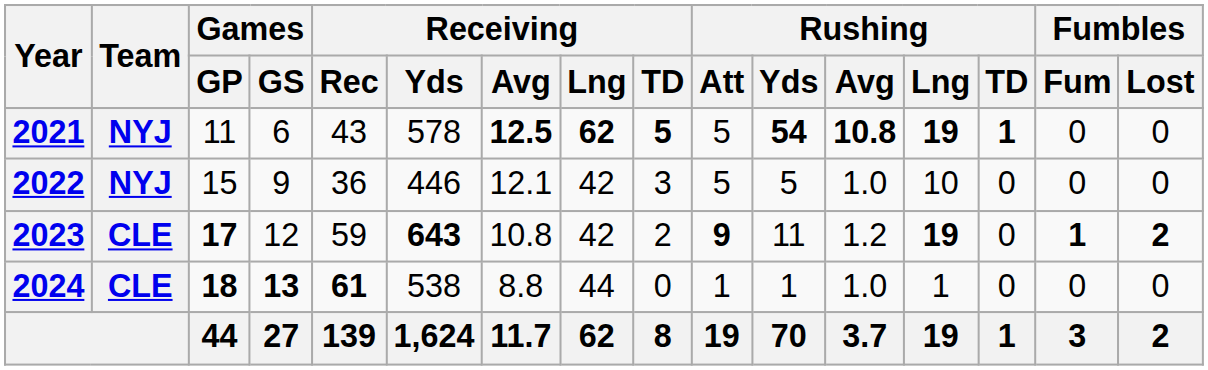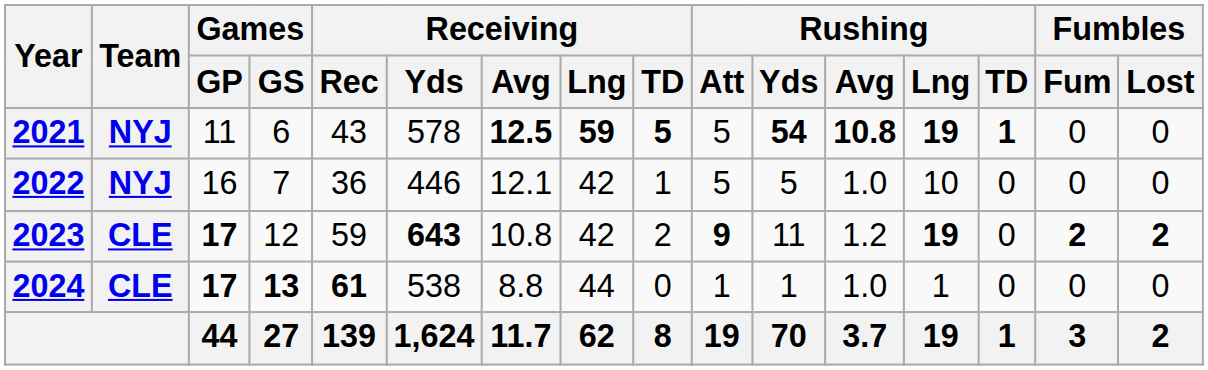 <table class=wikitable style="text-align:center;">
 <tr>
 <th rowspan="2">Year</th>
 <th rowspan="2">Team</th>
 <th colspan="2">Games</th>
 <th colspan="5">Receiving</th>
 <th colspan="5">Rushing</th>
 <th colspan="2">Fumbles</th>
 </tr>
 <tr>
 <th>GP</th>
 <th>GS</th>
 <th>Rec</th>
 <th>Yds</th>
 <th>Avg</th>
 <th>Lng</th>
 <th>TD</th>
 <th>Att</th>
 <th>Yds</th>
 <th>Avg</th>
 <th>Lng</th>
 <th>TD</th>
 <th>Fum</th>
 <th>Lost</th>
 </tr>
 <tr>
 <th><a href='#'>2021</a></th>
 <th><a href='#'>NYJ</a></th>
 <td>11</td>
 <td>6</td>
 <td>43</td>
 <td>578</td>
 <td><strong>12.5</strong></td>
-<td><strong>62</strong></td>
+<td><strong>59</strong></td>
 <td><strong>5</strong></td>
 <td>5</td>
 <td><strong>54</strong></td>
 <td><strong>10.8</strong></td>
 <td><strong>19</strong></td>
 <td><strong>1</strong></td>
 <td>0</td>
 <td>0</td>
 </tr>
 <tr>
 <th><a href='#'>2022</a></th>
 <th><a href='#'>NYJ</a></th>
-<td>15</td>
-<td>9</td>
+<td>16</td>
+<td>7</td>
 <td>36</td>
 <td>446</td>
 <td>12.1</td>
 <td>42</td>
-<td>3</td>
+<td>1</td>
 <td>5</td>
 <td>5</td>
 <td>1.0</td>
 <td>10</td>
 <td>0</td>
 <td>0</td>
 <td>0</td>
 </tr>
 <tr>
 <th><a href='#'>2023</a></th>
 <th><a href='#'>CLE</a></th>
 <td><strong>17</strong></td>
 <td>12</td>
 <td>59</td>
 <td><strong>643</strong></td>
 <td>10.8</td>
 <td>42</td>
 <td>2</td>
 <td><strong>9</strong></td>
 <td>11</td>
 <td>1.2</td>
 <td><strong>19</strong></td>
 <td>0</td>
-<td><strong>1</strong></td>
+<td><strong>2</strong></td>
 <td><strong>2</strong></td>
 </tr>
 <tr>
 <th><a href='#'>2024</a></th>
 <th><a href='#'>CLE</a></th>
-<td><strong>18</strong></td>
+<td><strong>17</strong></td>
 <td><strong>13</strong></td>
 <td><strong>61</strong></td>
 <td>538</td>
 <td>8.8</td>
 <td>44</td>
 <td>0</td>
 <td>1</td>
 <td>1</td>
 <td>1.0</td>
 <td>1</td>
 <td>0</td>
 <td>0</td>
 <td>0</td>
 </tr>
 <tr>
 <th colspan="2"></th>
 <th>44</th>
 <th>27</th>
 <th>139</th>
 <th>1,624</th>
 <th>11.7</th>
 <th>62</th>
 <th>8</th>
 <th>19</th>
 <th>70</th>
 <th>3.7</th>
 <th>19</th>
 <th>1</th>
 <th>3</th>
 <th>2</th>
 </tr>
 </table>
